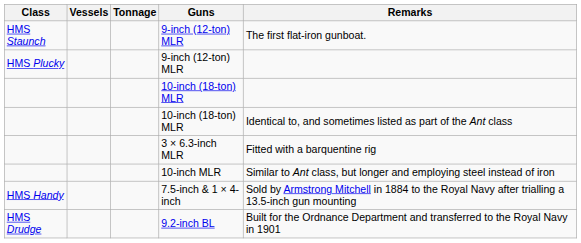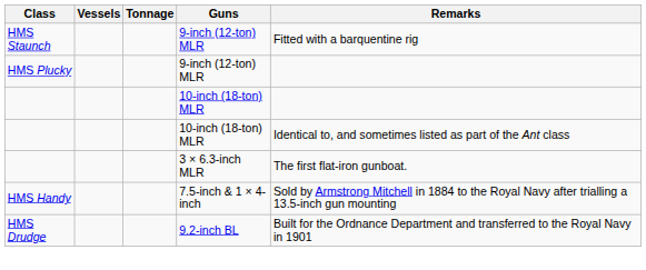 <table class="wikitable" style="text-align:left">
 <tr>
 <th>Class</th>
 <th>Vessels</th>
 <th>Tonnage</th>
 <th>Guns</th>
 <th>Remarks</th>
 </tr>
 <tr>
 <td><a href='#'>HMS <em>Staunch</em></a></td>
 <td></td>
 <td></td>
 <td><a href='#'>9-inch (12-ton) MLR</a></td>
-<td>The first flat-iron gunboat.</td>
+<td>Fitted with a barquentine rig</td>
 </tr>
 <tr>
 <td><a href='#'>HMS <em>Plucky</em></a></td>
 <td></td>
 <td></td>
 <td>9-inch (12-ton) MLR</td>
 <td></td>
 </tr>
 <tr>
 <td></td>
 <td></td>
 <td></td>
 <td><a href='#'>10-inch (18-ton) MLR</a></td>
 <td></td>
 </tr>
 <tr>
 <td></td>
 <td></td>
 <td></td>
 <td>10-inch (18-ton) MLR</td>
 <td>Identical to, and sometimes listed as part of the <em>Ant</em> class</td>
 </tr>
 <tr>
 <td></td>
 <td></td>
 <td></td>
 <td>3 × 6.3-inch MLR</td>
-<td>Fitted with a barquentine rig</td>
-</tr>
-<tr>
-<td></td>
-<td></td>
-<td></td>
-<td>10-inch MLR</td>
-<td>Similar to <em>Ant</em> class, but longer and employing steel instead of iron</td>
+<td>The first flat-iron gunboat.</td>
 </tr>
 <tr>
 <td><a href='#'>HMS <em>Handy</em></a></td>
 <td></td>
 <td></td>
 <td>7.5-inch & 1 × 4-inch</td>
 <td>Sold by <a href='#'>Armstrong Mitchell</a> in 1884 to the Royal Navy after trialling a 13.5-inch gun mounting</td>
 </tr>
 <tr>
 <td><a href='#'>HMS <em>Drudge</em></a></td>
 <td></td>
 <td></td>
 <td><a href='#'>9.2-inch BL</a></td>
 <td>Built for the Ordnance Department and transferred to the Royal Navy in 1901</td>
 </tr>
 </table>
